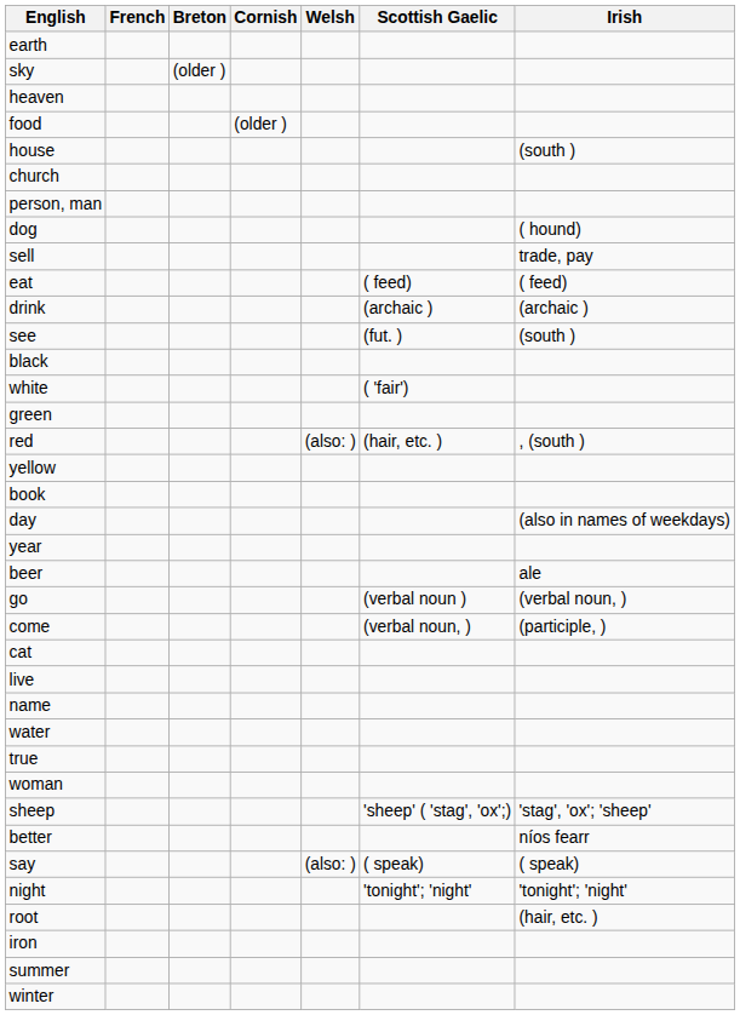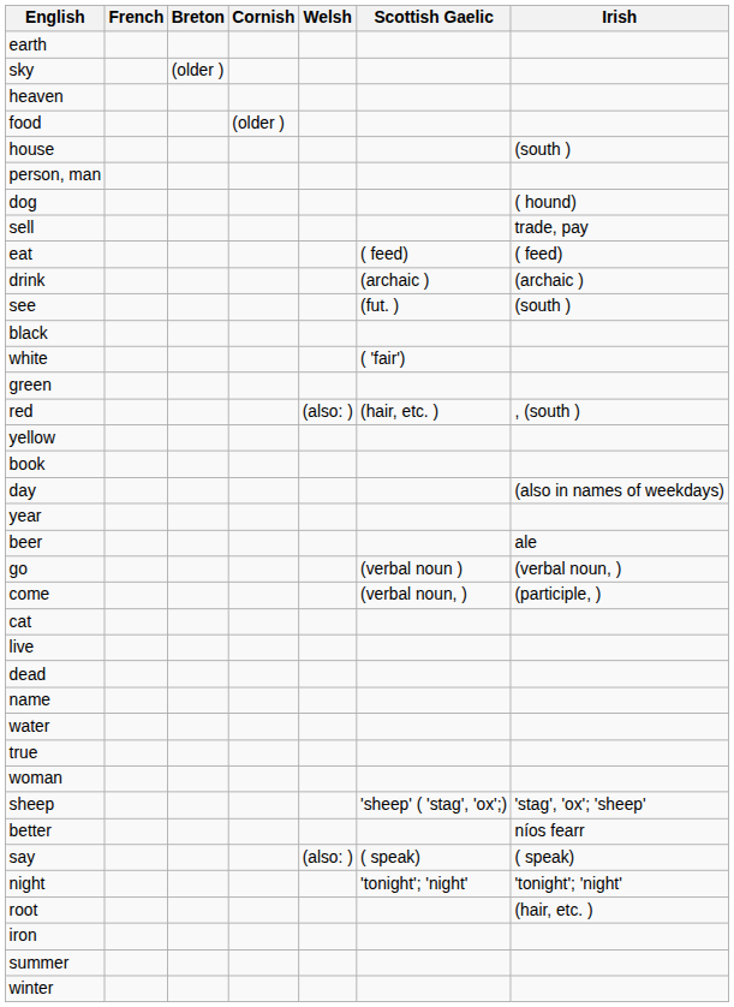 <table class="wikitable">
 <tr>
 <th>English</th>
 <th>French</th>
 <th>Breton</th>
 <th>Cornish</th>
 <th>Welsh</th>
 <th>Scottish Gaelic</th>
 <th>Irish</th>
 </tr>
 <tr>
 <td>earth</td>
 <td></td>
 <td></td>
 <td></td>
 <td></td>
 <td></td>
 <td></td>
 </tr>
 <tr>
 <td>sky</td>
 <td></td>
 <td> (older )</td>
 <td></td>
 <td></td>
 <td></td>
 <td></td>
 </tr>
 <tr>
 <td>heaven</td>
 <td></td>
 <td></td>
 <td></td>
 <td></td>
 <td></td>
 <td></td>
 </tr>
 <tr>
 <td>food</td>
 <td></td>
 <td></td>
 <td> (older )</td>
 <td></td>
 <td></td>
 <td></td>
 </tr>
 <tr>
 <td>house</td>
 <td></td>
 <td></td>
 <td></td>
 <td></td>
 <td></td>
 <td> (south )</td>
-</tr>
-<tr>
-<td>church</td>
-<td></td>
-<td></td>
-<td></td>
-<td></td>
-<td></td>
-<td></td>
 </tr>
 <tr>
 <td>person, man</td>
 <td></td>
 <td></td>
 <td></td>
 <td></td>
 <td></td>
 <td></td>
 </tr>
 <tr>
 <td>dog</td>
 <td></td>
 <td></td>
 <td></td>
 <td></td>
 <td></td>
 <td> ( hound)</td>
 </tr>
 <tr>
 <td>sell</td>
 <td></td>
 <td></td>
 <td></td>
 <td></td>
 <td></td>
 <td> trade,  pay</td>
 </tr>
 <tr>
 <td>eat</td>
 <td></td>
 <td></td>
 <td></td>
 <td></td>
 <td> ( feed)</td>
 <td> ( feed)</td>
 </tr>
 <tr>
 <td>drink</td>
 <td></td>
 <td></td>
 <td></td>
 <td></td>
 <td> (archaic )</td>
 <td> (archaic )</td>
 </tr>
 <tr>
 <td>see</td>
 <td></td>
 <td></td>
 <td></td>
 <td></td>
 <td> (fut. )</td>
 <td> (south )</td>
 </tr>
 <tr>
 <td>black</td>
 <td></td>
 <td></td>
 <td></td>
 <td></td>
 <td></td>
 <td></td>
 </tr>
 <tr>
 <td>white</td>
 <td></td>
 <td></td>
 <td></td>
 <td></td>
 <td> ( 'fair')</td>
 <td></td>
 </tr>
 <tr>
 <td>green</td>
 <td></td>
 <td></td>
 <td></td>
 <td></td>
 <td></td>
 <td></td>
 </tr>
 <tr>
 <td>red</td>
 <td></td>
 <td></td>
 <td></td>
 <td> (also: )</td>
 <td> (hair, etc. )</td>
 <td>, (south )</td>
 </tr>
 <tr>
 <td>yellow</td>
 <td></td>
 <td></td>
 <td></td>
 <td></td>
 <td></td>
 <td></td>
 </tr>
 <tr>
 <td>book</td>
 <td></td>
 <td></td>
 <td></td>
 <td></td>
 <td></td>
 <td></td>
 </tr>
 <tr>
 <td>day</td>
 <td></td>
 <td></td>
 <td></td>
 <td></td>
 <td></td>
 <td> (also  in names of weekdays)</td>
 </tr>
 <tr>
 <td>year</td>
 <td></td>
 <td></td>
 <td></td>
 <td></td>
 <td></td>
 <td></td>
 </tr>
 <tr>
 <td>beer</td>
 <td></td>
 <td></td>
 <td></td>
 <td></td>
 <td></td>
 <td> ale</td>
 </tr>
 <tr>
 <td>go</td>
 <td></td>
 <td></td>
 <td></td>
 <td></td>
 <td> (verbal noun )</td>
 <td> (verbal noun, )</td>
 </tr>
 <tr>
 <td>come</td>
 <td></td>
 <td></td>
 <td></td>
 <td></td>
 <td> (verbal noun, )</td>
 <td> (participle, )</td>
 </tr>
 <tr>
 <td>cat</td>
 <td></td>
 <td></td>
 <td></td>
 <td></td>
 <td></td>
 <td></td>
 </tr>
 <tr>
 <td>live</td>
 <td></td>
 <td></td>
 <td></td>
 <td></td>
 <td></td>
 <td></td>
 </tr>
 <tr>
+<td>dead</td>
+<td></td>
+<td></td>
+<td></td>
+<td></td>
+<td></td>
+<td></td>
+</tr>
+<tr>
 <td>name</td>
 <td></td>
 <td></td>
 <td></td>
 <td></td>
 <td></td>
 <td></td>
 </tr>
 <tr>
 <td>water</td>
 <td></td>
 <td></td>
 <td></td>
 <td></td>
 <td></td>
 <td></td>
 </tr>
 <tr>
 <td>true</td>
 <td></td>
 <td></td>
 <td></td>
 <td></td>
 <td></td>
 <td></td>
 </tr>
 <tr>
 <td>woman</td>
 <td></td>
 <td></td>
 <td></td>
 <td></td>
 <td></td>
 <td></td>
 </tr>
 <tr>
 <td>sheep</td>
 <td></td>
 <td></td>
 <td></td>
 <td></td>
 <td> 'sheep' ( 'stag', 'ox';)</td>
 <td> 'stag', 'ox';  'sheep'</td>
 </tr>
 <tr>
 <td>better</td>
 <td></td>
 <td></td>
 <td></td>
 <td></td>
 <td></td>
 <td>níos fearr</td>
 </tr>
 <tr>
 <td>say</td>
 <td></td>
 <td></td>
 <td></td>
 <td> (also: )</td>
 <td> ( speak)</td>
 <td> ( speak)</td>
 </tr>
 <tr>
 <td>night</td>
 <td></td>
 <td></td>
 <td></td>
 <td></td>
 <td> 'tonight';  'night'</td>
 <td> 'tonight';  'night'</td>
 </tr>
 <tr>
 <td>root</td>
 <td></td>
 <td></td>
 <td></td>
 <td></td>
 <td></td>
 <td> (hair, etc. )</td>
 </tr>
 <tr>
 <td>iron</td>
 <td></td>
 <td></td>
 <td></td>
 <td></td>
 <td></td>
 <td></td>
 </tr>
 <tr>
 <td>summer</td>
 <td></td>
 <td></td>
 <td></td>
 <td></td>
 <td></td>
 <td></td>
 </tr>
 <tr>
 <td>winter</td>
 <td></td>
 <td></td>
 <td></td>
 <td></td>
 <td></td>
 <td></td>
 </tr>
 </table>
